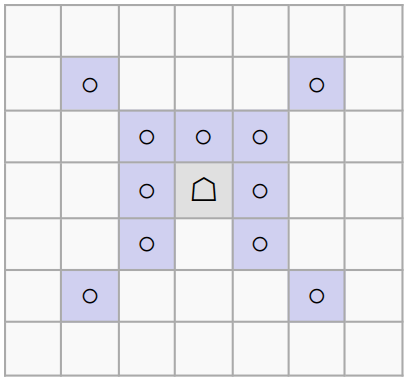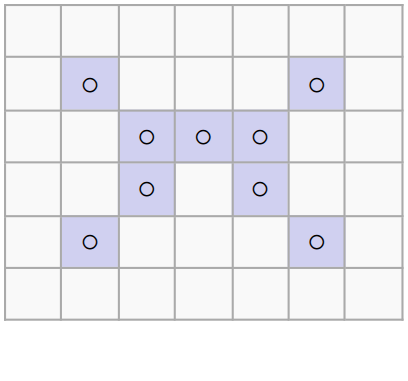 <table border="1" class="wikitable">
 <tr align=center>
 <td width="20"> </td>
 <td width="20"> </td>
 <td width="20"> </td>
 <td width="20"> </td>
 <td width="20"> </td>
 <td width="20"> </td>
 <td width="20"> </td>
 </tr>
 <tr align=center>
 <td> </td>
 <td style="background:#d0d0f0;">○</td>
 <td> </td>
 <td> </td>
 <td> </td>
 <td style="background:#d0d0f0;">○</td>
 <td> </td>
 </tr>
 <tr align=center>
 <td> </td>
 <td> </td>
 <td style="background:#d0d0f0;">○</td>
 <td style="background:#d0d0f0;">○</td>
 <td style="background:#d0d0f0;">○</td>
 <td> </td>
 <td> </td>
 </tr>
 <tr align=center>
 <td> </td>
 <td> </td>
 <td style="background:#d0d0f0;">○</td>
-<td style="background:#e0e0e0;">☖</td>
-<td style="background:#d0d0f0;">○</td>
-<td> </td>
-<td> </td>
-</tr>
-<tr align=center>
-<td> </td>
-<td> </td>
-<td style="background:#d0d0f0;">○</td>
 <td> </td>
 <td style="background:#d0d0f0;">○</td>
 <td> </td>
 <td> </td>
 </tr>
 <tr align=center>
 <td> </td>
 <td style="background:#d0d0f0;">○</td>
 <td> </td>
 <td> </td>
 <td> </td>
 <td style="background:#d0d0f0;">○</td>
 <td> </td>
 </tr>
 <tr align=center>
 <td> </td>
 <td> </td>
 <td> </td>
 <td> </td>
 <td> </td>
 <td> </td>
 <td> </td>
 </tr>
 </table>
